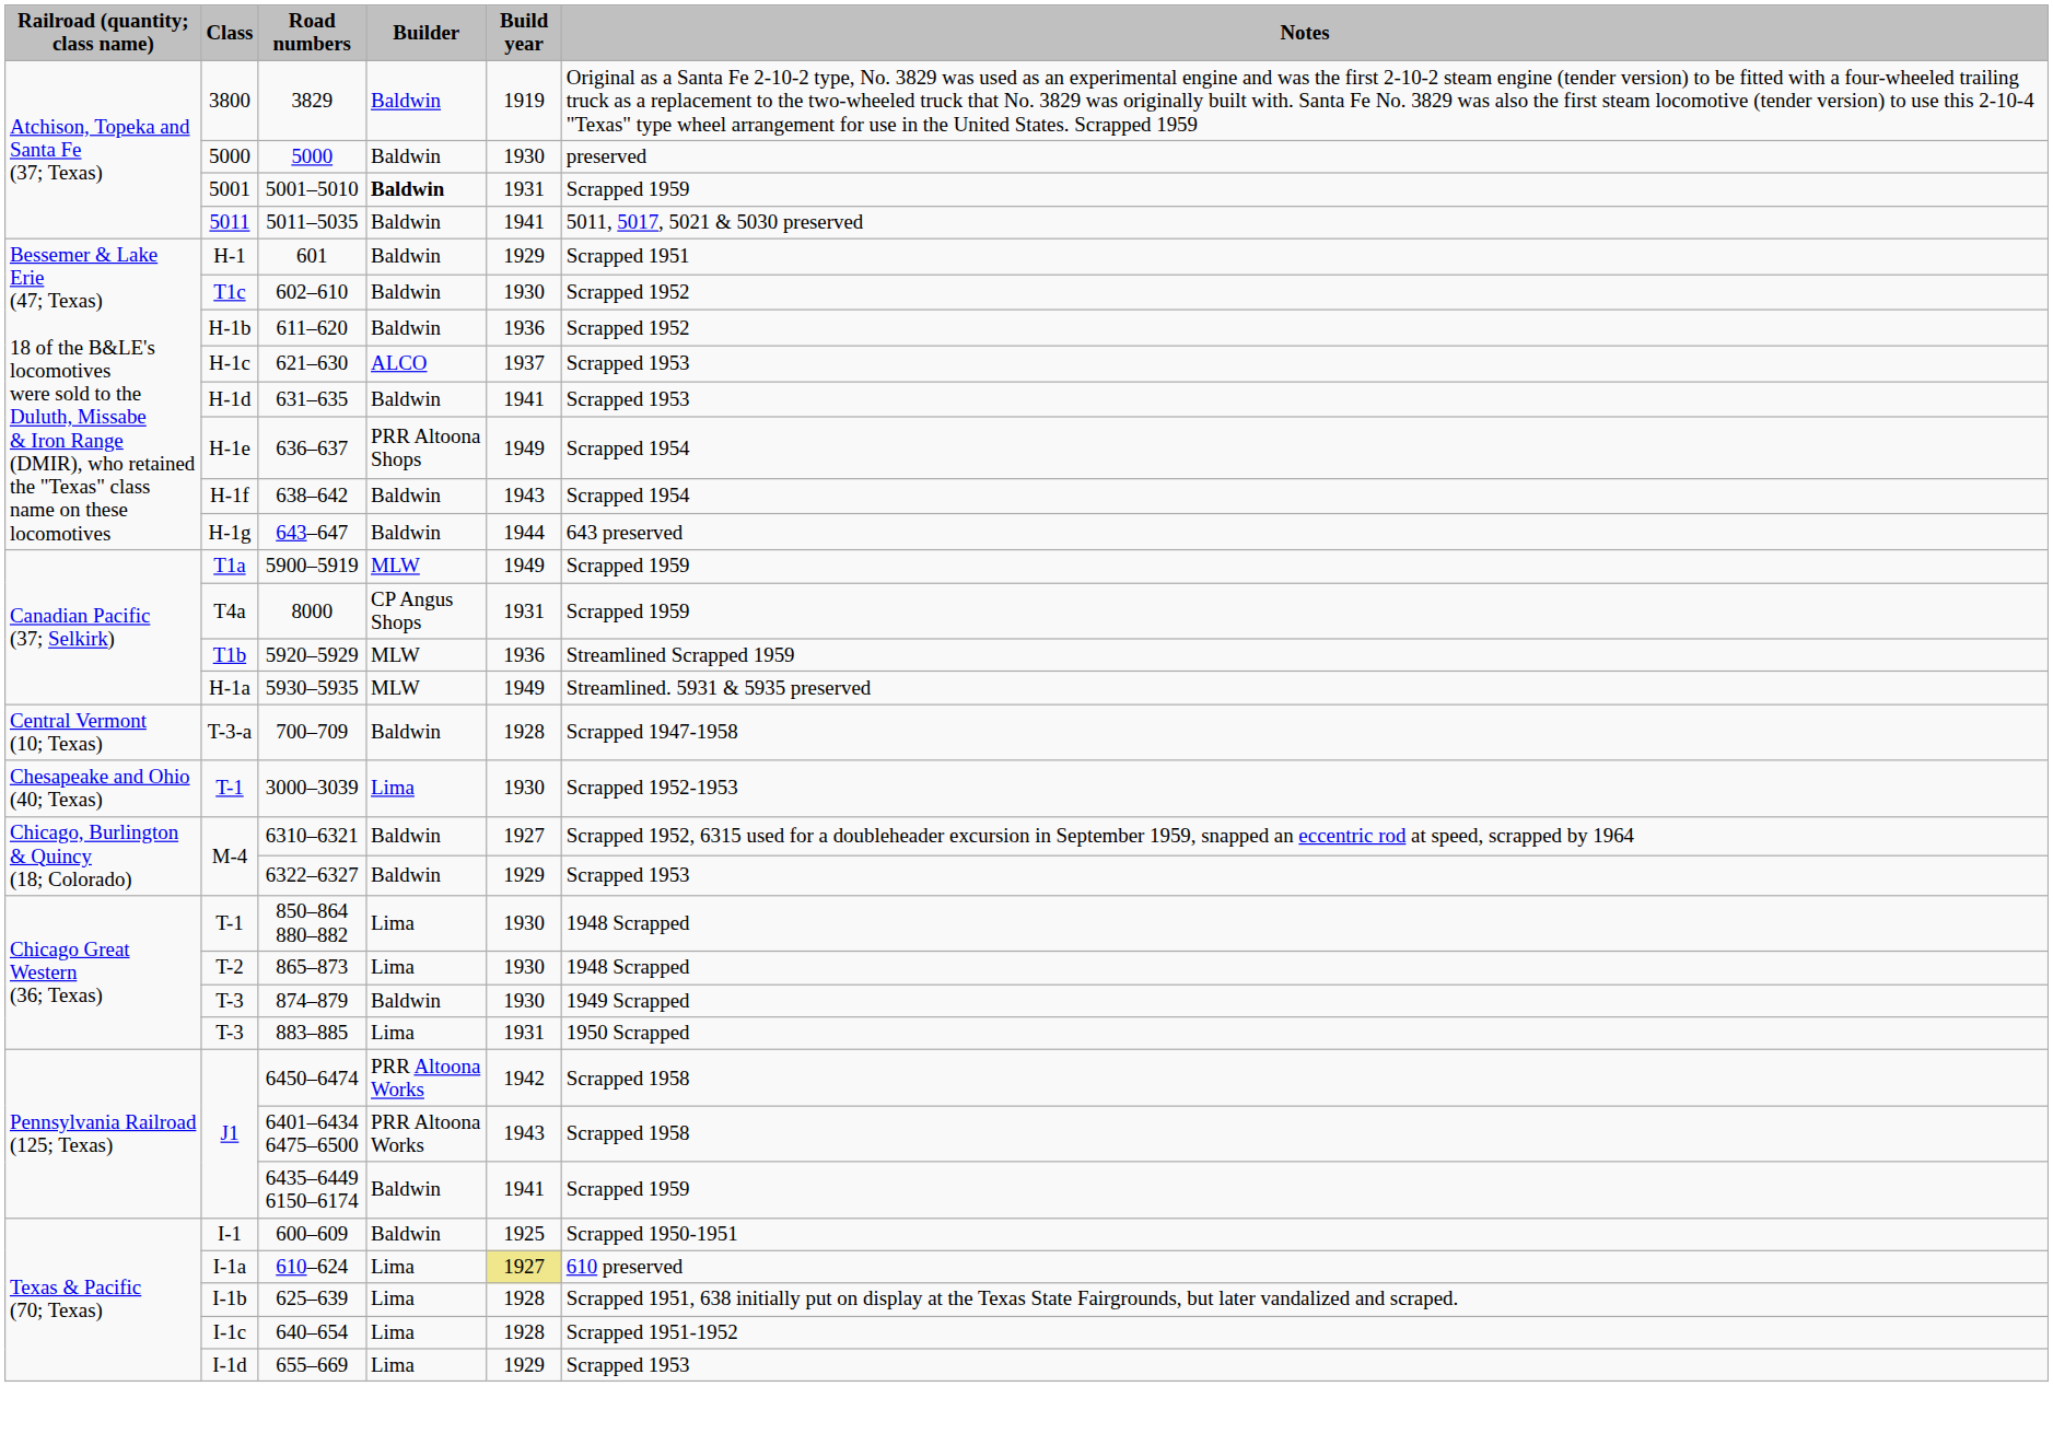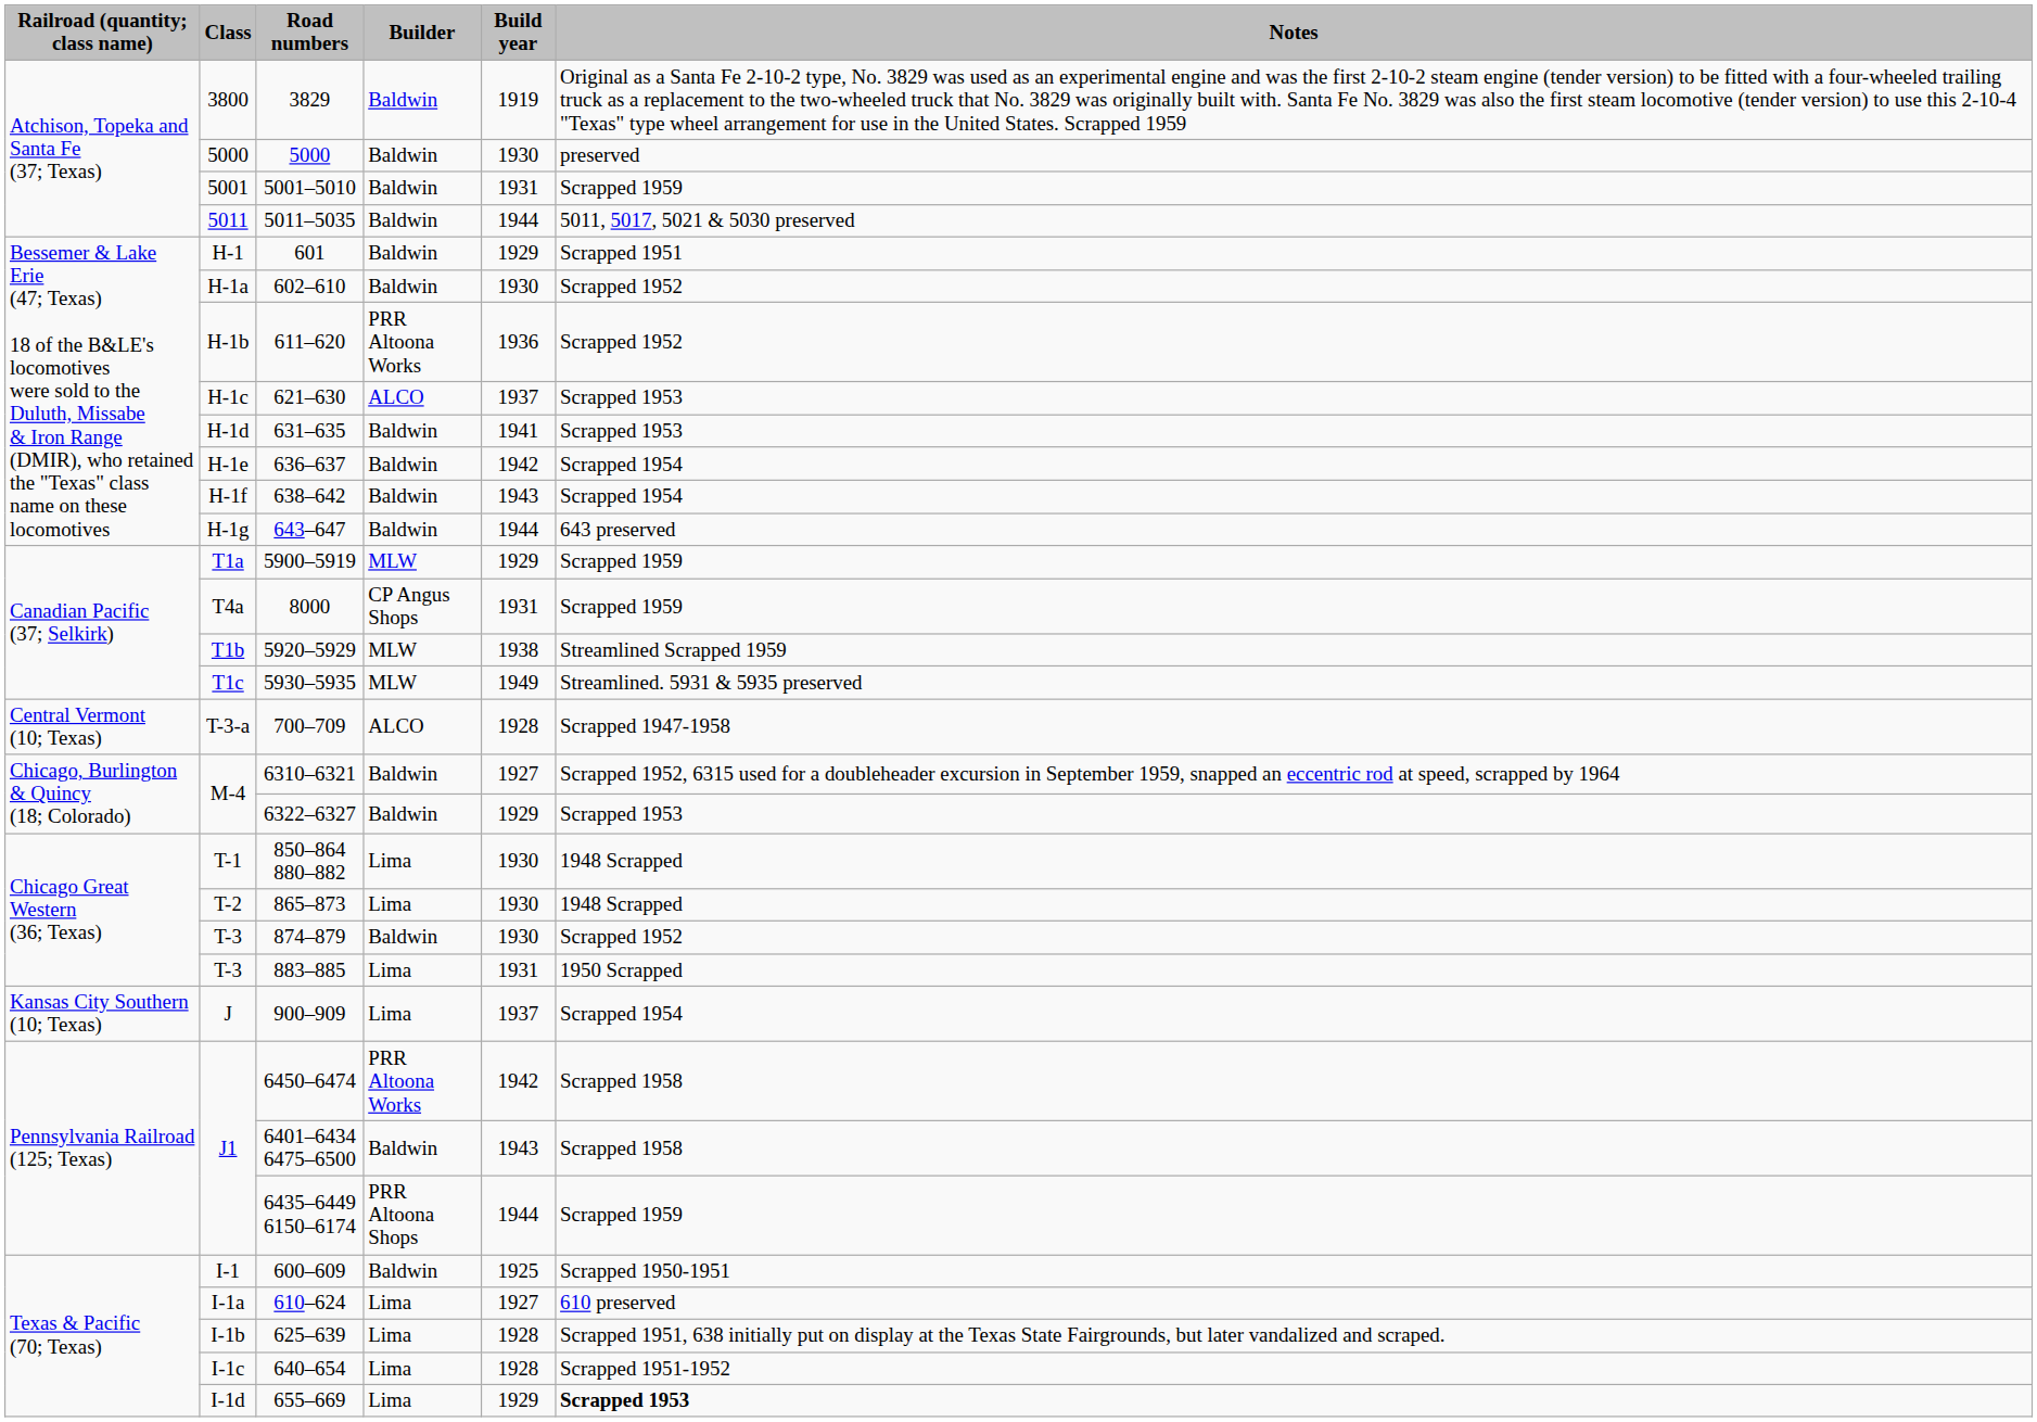 <table class="wikitable sortable" style="margin: 1em auto 1em auto;">
 <tr>
 <th style="background:silver">Railroad (quantity; class name)</th>
 <th style="background:silver">Class</th>
 <th style="background:silver">Road numbers</th>
 <th style="background:silver">Builder</th>
 <th style="background:silver">Build year</th>
 <th style="background:silver">Notes</th>
 </tr>
 <tr>
 <td rowspan=4><a href='#'>Atchison, Topeka and Santa Fe</a><br>(37; Texas)</td>
 <td style="text-align:center;">3800</td>
 <td style="text-align:center;">3829</td>
 <td><a href='#'>Baldwin</a></td>
 <td style="text-align:center;">1919</td>
 <td>Original as a Santa Fe 2-10-2 type, No. 3829 was used as an experimental engine and was the first 2-10-2 steam engine (tender version) to be fitted with a four-wheeled trailing truck as a replacement to the two-wheeled truck that No. 3829 was originally built with. Santa Fe No. 3829 was also the first steam locomotive (tender version) to use this 2-10-4 "Texas" type wheel arrangement for use in the United States. Scrapped 1959</td>
 </tr>
 <tr>
 <td style="text-align:center;">5000</td>
 <td style="text-align:center;"><a href='#'>5000</a></td>
 <td>Baldwin</td>
 <td style="text-align:center;">1930</td>
 <td>preserved</td>
 </tr>
 <tr>
 <td style="text-align:center;">5001</td>
 <td style="text-align:center;">5001–5010</td>
-<td><strong>Baldwin</strong></td>
+<td>Baldwin</td>
 <td style="text-align:center;">1931</td>
 <td>Scrapped 1959</td>
 </tr>
 <tr>
 <td style="text-align:center;"><a href='#'>5011</a></td>
 <td style="text-align:center;">5011–5035</td>
 <td>Baldwin</td>
-<td style="text-align:center;">1941</td>
+<td style="text-align:center;">1944</td>
 <td>5011, <a href='#'>5017</a>, 5021 & 5030 preserved</td>
 </tr>
 <tr>
 <td rowspan=8><a href='#'>Bessemer & Lake Erie</a><br>(47; Texas) <br><br>18 of the B&LE's  locomotives<br>were sold to the <a href='#'>Duluth, Missabe<br>& Iron Range</a> (DMIR), who retained<br>the "Texas" class name on these<br>locomotives</td>
 <td style="text-align:center;">H-1</td>
 <td style="text-align:center;">601</td>
 <td>Baldwin</td>
 <td style="text-align:center;">1929</td>
 <td>Scrapped 1951</td>
 </tr>
 <tr>
-<td style="text-align:center;"><a href='#'>T1c</a></td>
+<td style="text-align:center;">H-1a</td>
 <td style="text-align:center;">602–610</td>
 <td>Baldwin</td>
 <td style="text-align:center;">1930</td>
 <td>Scrapped 1952</td>
 </tr>
 <tr>
 <td style="text-align:center;">H-1b</td>
 <td style="text-align:center;">611–620</td>
-<td>Baldwin</td>
+<td>PRR Altoona Works</td>
 <td style="text-align:center;">1936</td>
 <td>Scrapped 1952</td>
 </tr>
 <tr>
 <td style="text-align:center;">H-1c</td>
 <td style="text-align:center;">621–630</td>
 <td><a href='#'>ALCO</a></td>
 <td style="text-align:center;">1937</td>
 <td>Scrapped 1953</td>
 </tr>
 <tr>
 <td style="text-align:center;">H-1d</td>
 <td style="text-align:center;">631–635</td>
 <td>Baldwin</td>
 <td style="text-align:center;">1941</td>
 <td>Scrapped 1953</td>
 </tr>
 <tr>
 <td style="text-align:center;">H-1e</td>
 <td style="text-align:center;">636–637</td>
-<td>PRR Altoona Shops</td>
-<td style="text-align:center;">1949</td>
+<td>Baldwin</td>
+<td style="text-align:center;">1942</td>
 <td>Scrapped 1954</td>
 </tr>
 <tr>
 <td style="text-align:center;">H-1f</td>
 <td style="text-align:center;">638–642</td>
 <td>Baldwin</td>
 <td style="text-align:center;">1943</td>
 <td>Scrapped 1954</td>
 </tr>
 <tr>
 <td style="text-align:center;">H-1g</td>
 <td style="text-align:center;"><a href='#'>643</a>–647</td>
 <td>Baldwin</td>
 <td style="text-align:center;">1944</td>
 <td>643 preserved</td>
 </tr>
 <tr>
 <td rowspan=4><a href='#'>Canadian Pacific</a><br>(37; <a href='#'>Selkirk</a>)</td>
 <td style="text-align:center;"><a href='#'>T1a</a></td>
 <td style="text-align:center;">5900–5919</td>
 <td><a href='#'>MLW</a></td>
-<td style="text-align:center;">1949</td>
+<td style="text-align:center;">1929</td>
 <td>Scrapped 1959</td>
 </tr>
 <tr>
 <td style="text-align:center;">T4a</td>
 <td style="text-align:center;">8000</td>
 <td>CP Angus Shops</td>
 <td style="text-align:center;">1931</td>
 <td>Scrapped 1959</td>
 </tr>
 <tr>
 <td style="text-align:center;"><a href='#'>T1b</a></td>
 <td style="text-align:center;">5920–5929</td>
 <td>MLW</td>
-<td style="text-align:center;">1936</td>
+<td style="text-align:center;">1938</td>
 <td>Streamlined Scrapped 1959</td>
 </tr>
 <tr>
-<td style="text-align:center;">H-1a</td>
+<td style="text-align:center;"><a href='#'>T1c</a></td>
 <td style="text-align:center;">5930–5935</td>
 <td>MLW</td>
 <td style="text-align:center;">1949</td>
 <td>Streamlined. 5931 & 5935 preserved</td>
 </tr>
 <tr>
 <td><a href='#'>Central Vermont</a><br>(10; Texas)</td>
 <td style="text-align:center;">T-3-a</td>
 <td style="text-align:center;">700–709</td>
-<td>Baldwin</td>
+<td>ALCO</td>
 <td style="text-align:center;">1928</td>
 <td>Scrapped 1947-1958</td>
-</tr>
-<tr>
-<td><a href='#'>Chesapeake and Ohio</a><br>(40; Texas)</td>
-<td style="text-align:center;"><a href='#'>T-1</a></td>
-<td style="text-align:center;">3000–3039</td>
-<td><a href='#'>Lima</a></td>
-<td style="text-align:center;">1930</td>
-<td>Scrapped 1952-1953</td>
 </tr>
 <tr>
 <td rowspan=2><a href='#'>Chicago, Burlington & Quincy</a><br>(18; Colorado)</td>
 <td rowspan=2 style="text-align:center;">M-4</td>
 <td style="text-align:center;">6310–6321</td>
 <td>Baldwin</td>
 <td style="text-align:center;">1927</td>
 <td>Scrapped 1952, 6315 used for a doubleheader excursion in September 1959, snapped an <a href='#'>eccentric rod</a> at speed, scrapped by 1964</td>
 </tr>
 <tr>
 <td style="text-align:center;">6322–6327</td>
 <td>Baldwin</td>
 <td style="text-align:center;">1929</td>
 <td>Scrapped 1953</td>
 </tr>
 <tr>
 <td rowspan=4><a href='#'>Chicago Great Western</a><br>(36; Texas)</td>
 <td style="text-align:center;">T-1</td>
 <td style="text-align:center;">850–864<br>880–882</td>
 <td>Lima</td>
 <td style="text-align:center;">1930</td>
 <td>1948 Scrapped</td>
 </tr>
 <tr>
 <td style="text-align:center;">T-2</td>
 <td style="text-align:center;">865–873</td>
 <td>Lima</td>
 <td style="text-align:center;">1930</td>
 <td>1948 Scrapped</td>
 </tr>
 <tr>
 <td style="text-align:center;">T-3</td>
 <td style="text-align:center;">874–879</td>
 <td>Baldwin</td>
 <td style="text-align:center;">1930</td>
-<td>1949 Scrapped</td>
+<td>Scrapped 1952</td>
 </tr>
 <tr>
 <td style="text-align:center;">T-3</td>
 <td style="text-align:center;">883–885</td>
 <td>Lima</td>
 <td style="text-align:center;">1931</td>
 <td>1950 Scrapped</td>
+</tr>
+<tr>
+<td><a href='#'>Kansas City Southern</a><br>(10; Texas)</td>
+<td style="text-align:center;">J</td>
+<td style="text-align:center;">900–909</td>
+<td>Lima</td>
+<td style="text-align:center;">1937</td>
+<td>Scrapped 1954</td>
 </tr>
 <tr>
 <td rowspan=3><a href='#'>Pennsylvania Railroad</a><br>(125; Texas)</td>
 <td rowspan=3 style="text-align:center;"><a href='#'>J1</a></td>
 <td style="text-align:center;">6450–6474</td>
 <td>PRR <a href='#'>Altoona Works</a></td>
 <td style="text-align:center;">1942</td>
 <td>Scrapped 1958</td>
 </tr>
 <tr>
 <td style="text-align:center;">6401–6434<br>6475–6500</td>
-<td>PRR Altoona Works</td>
+<td>Baldwin</td>
 <td style="text-align:center;">1943</td>
 <td>Scrapped 1958</td>
 </tr>
 <tr>
 <td style="text-align:center;">6435–6449<br>6150–6174</td>
-<td>Baldwin</td>
-<td style="text-align:center;">1941</td>
+<td>PRR Altoona Shops</td>
+<td style="text-align:center;">1944</td>
 <td>Scrapped 1959</td>
 </tr>
 <tr>
 <td rowspan=5><a href='#'>Texas & Pacific</a><br>(70; Texas)</td>
 <td style="text-align:center;">I-1</td>
 <td style="text-align:center;">600–609</td>
 <td>Baldwin</td>
 <td style="text-align:center;">1925</td>
 <td>Scrapped 1950-1951</td>
 </tr>
 <tr>
 <td style="text-align:center;">I-1a</td>
 <td style="text-align:center;"><a href='#'>610</a>–624</td>
 <td>Lima</td>
-<td style="background: khaki; text-align:center;">1927</td>
+<td style="text-align:center;">1927</td>
 <td><a href='#'>610</a> preserved</td>
 </tr>
 <tr>
 <td style="text-align:center;">I-1b</td>
 <td style="text-align:center;">625–639</td>
 <td>Lima</td>
 <td style="text-align:center;">1928</td>
 <td>Scrapped 1951, 638 initially put on display at the Texas State Fairgrounds, but later vandalized and scraped.</td>
 </tr>
 <tr>
 <td style="text-align:center;">I-1c</td>
 <td style="text-align:center;">640–654</td>
 <td>Lima</td>
 <td style="text-align:center;">1928</td>
 <td>Scrapped 1951-1952</td>
 </tr>
 <tr>
 <td style="text-align:center;">I-1d</td>
 <td style="text-align:center;">655–669</td>
 <td>Lima</td>
 <td style="text-align:center;">1929</td>
-<td>Scrapped 1953</td>
+<td><strong>Scrapped 1953</strong></td>
 </tr>
 </table>
